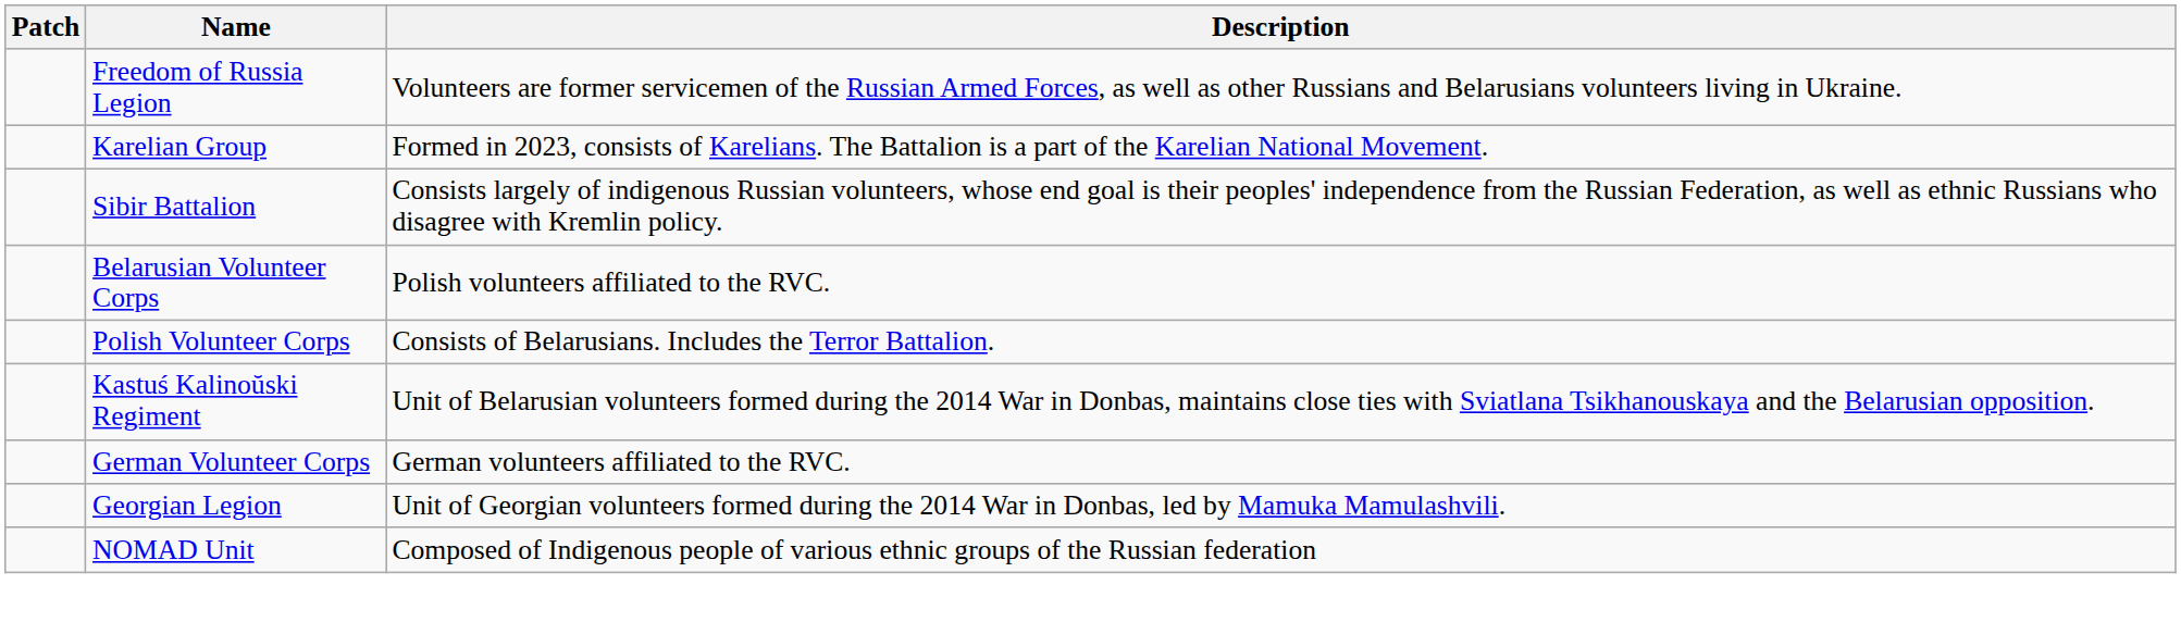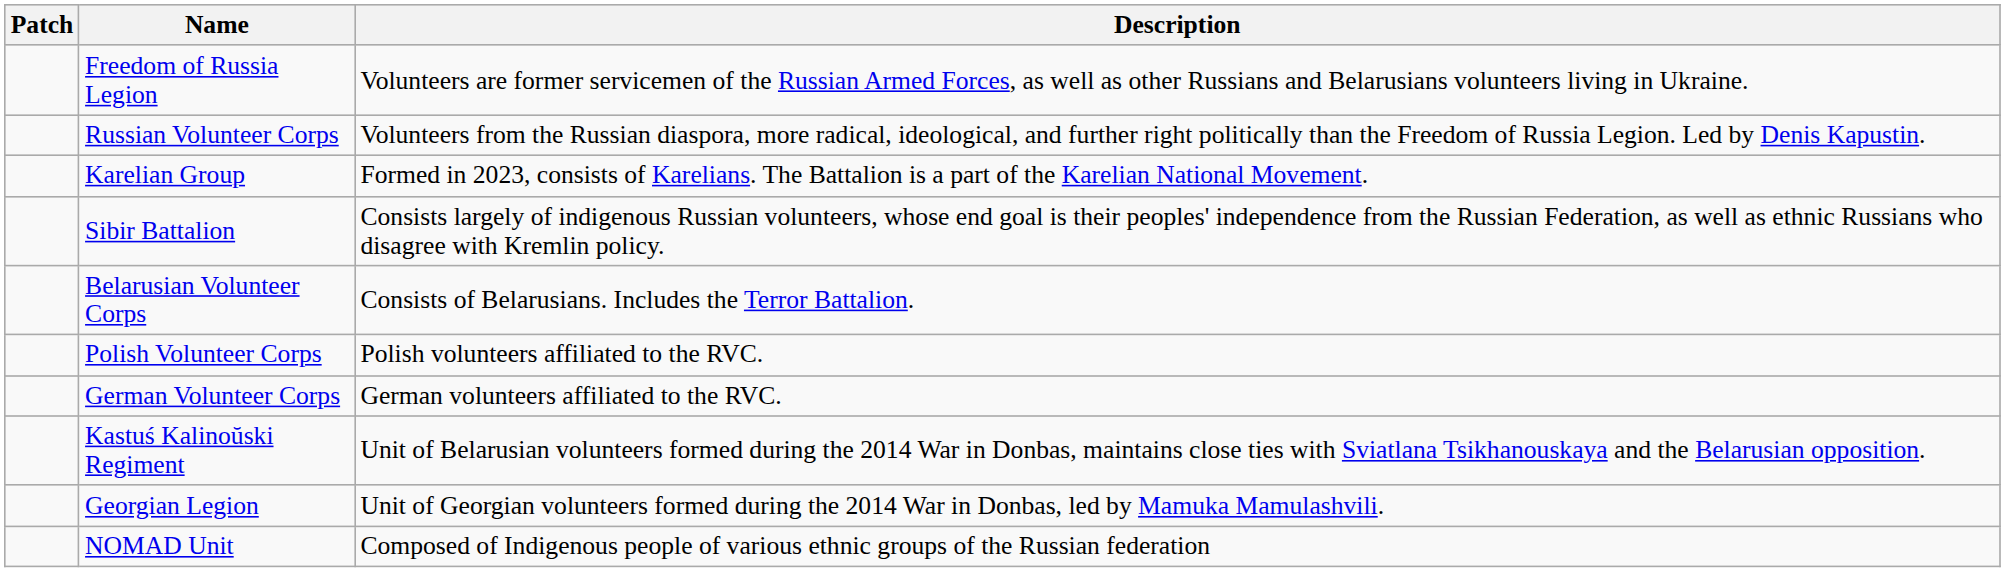 <table class="wikitable">
 <tr>
 <th>Patch</th>
 <th>Name</th>
 <th>Description</th>
 </tr>
 <tr>
 <td></td>
 <td><a href='#'>Freedom of Russia Legion</a></td>
 <td>Volunteers are former servicemen of the <a href='#'>Russian Armed Forces</a>, as well as other Russians and Belarusians volunteers living in Ukraine.</td>
+</tr>
+<tr>
+<td></td>
+<td><a href='#'>Russian Volunteer Corps</a></td>
+<td>Volunteers from the Russian diaspora, more radical, ideological, and further right politically than the Freedom of Russia Legion. Led by <a href='#'>Denis Kapustin</a>.</td>
 </tr>
 <tr>
 <td></td>
 <td><a href='#'>Karelian Group</a></td>
 <td>Formed in 2023, consists of <a href='#'>Karelians</a>. The Battalion is a part of the <a href='#'>Karelian National Movement</a>.</td>
 </tr>
 <tr>
 <td></td>
 <td><a href='#'>Sibir Battalion</a></td>
 <td>Consists largely of indigenous Russian volunteers, whose end goal is their peoples' independence from the Russian Federation, as well as ethnic Russians who disagree with Kremlin policy.</td>
 </tr>
 <tr>
 <td></td>
 <td><a href='#'>Belarusian Volunteer Corps</a></td>
+<td>Consists of Belarusians. Includes the <a href='#'>Terror Battalion</a>.</td>
+</tr>
+<tr>
+<td></td>
+<td><a href='#'>Polish Volunteer Corps</a></td>
 <td>Polish volunteers affiliated to the RVC.</td>
 </tr>
 <tr>
 <td></td>
-<td><a href='#'>Polish Volunteer Corps</a></td>
-<td>Consists of Belarusians. Includes the <a href='#'>Terror Battalion</a>.</td>
+<td><a href='#'>German Volunteer Corps</a></td>
+<td>German volunteers affiliated to the RVC.</td>
 </tr>
 <tr>
 <td></td>
 <td><a href='#'>Kastuś Kalinoŭski Regiment</a></td>
 <td>Unit of Belarusian volunteers formed during the 2014 War in Donbas, maintains close ties with <a href='#'>Sviatlana Tsikhanouskaya</a> and the <a href='#'>Belarusian opposition</a>.</td>
-</tr>
-<tr>
-<td></td>
-<td><a href='#'>German Volunteer Corps</a></td>
-<td>German volunteers affiliated to the RVC.</td>
 </tr>
 <tr>
 <td></td>
 <td><a href='#'>Georgian Legion</a></td>
 <td>Unit of Georgian volunteers formed during the 2014 War in Donbas, led by <a href='#'>Mamuka Mamulashvili</a>.</td>
 </tr>
 <tr>
 <td></td>
 <td><a href='#'>NOMAD Unit</a></td>
 <td>Composed of Indigenous people of various ethnic groups of the Russian federation</td>
 </tr>
 </table>
